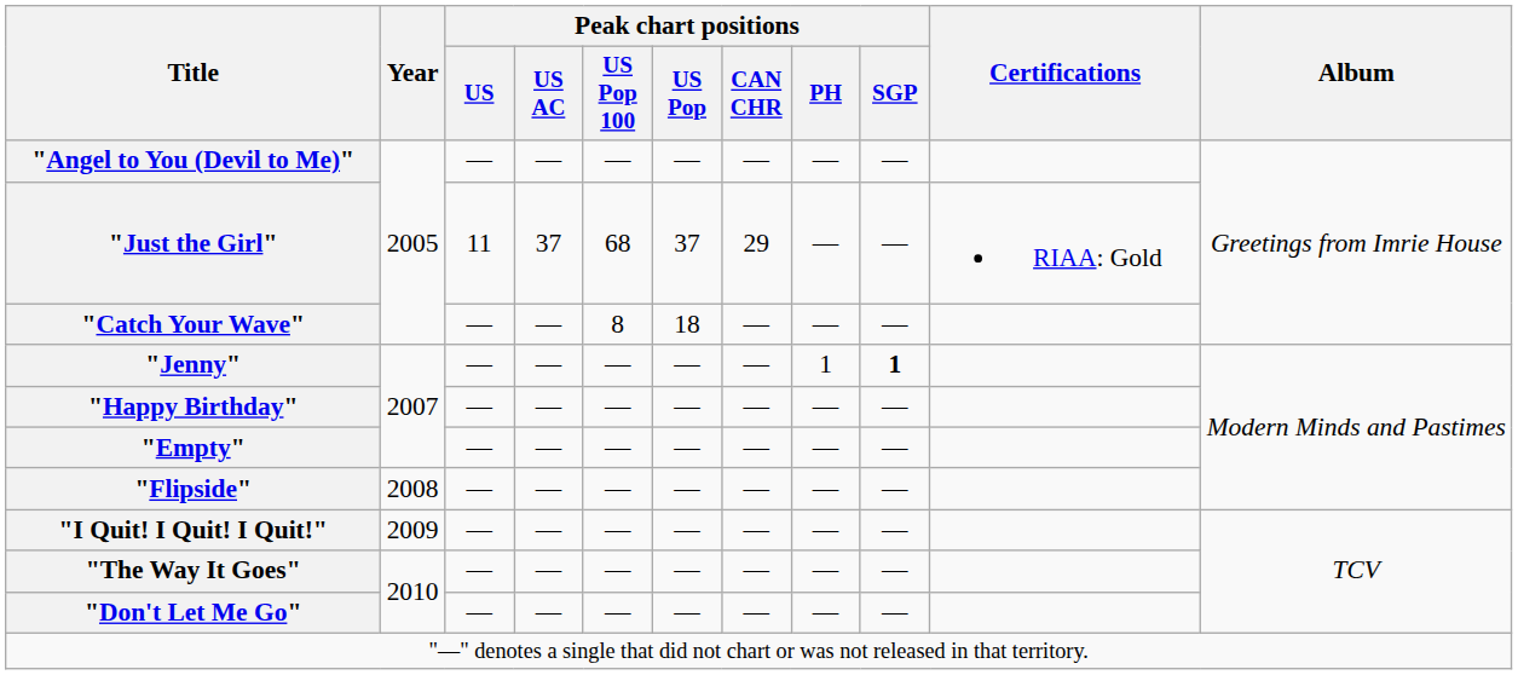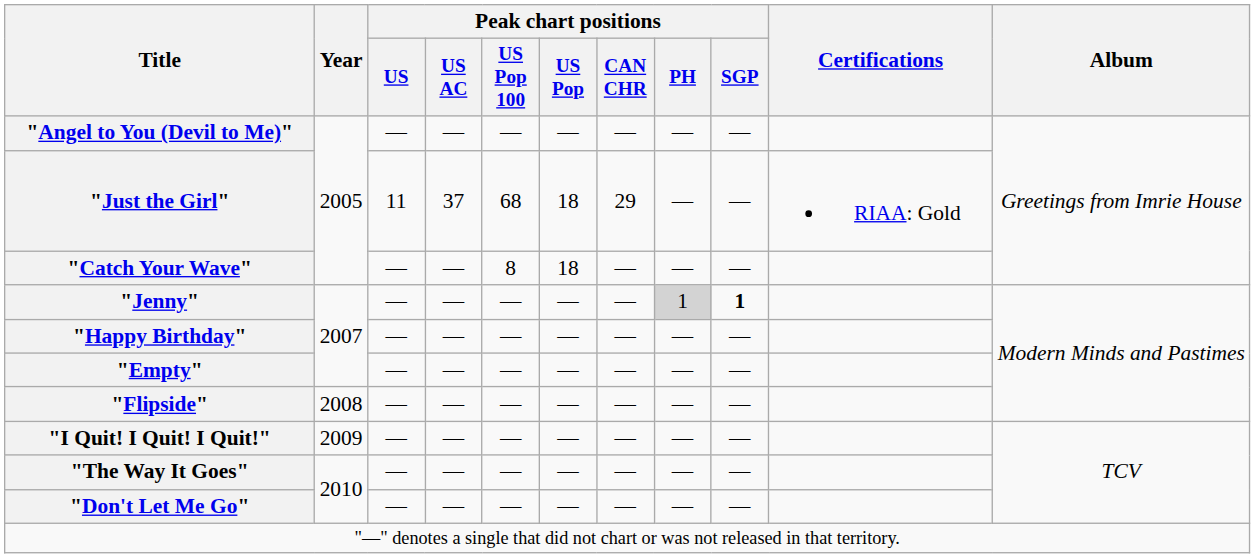 <table class="wikitable plainrowheaders" style="text-align:center;">
 <tr>
 <th scope="col" rowspan="2" style="width:14em;">Title</th>
 <th scope="col" rowspan="2">Year</th>
 <th scope="col" colspan="7">Peak chart positions</th>
 <th scope="col" rowspan="2" style="width:10em;"><a href='#'>Certifications</a></th>
 <th scope="col" rowspan="2">Album</th>
 </tr>
 <tr>
 <th scope="col" style="width:2.5em;font-size:90%;"><a href='#'>US</a><br></th>
 <th scope="col" style="width:2.5em;font-size:90%;"><a href='#'>US<br>AC</a><br></th>
 <th scope="col" style="width:2.5em;font-size:90%;"><a href='#'>US<br>Pop 100</a><br></th>
 <th scope="col" style="width:2.5em;font-size:90%;"><a href='#'>US<br>Pop</a><br></th>
 <th scope="col" style="width:2.5em;font-size:90%;"><a href='#'>CAN<br>CHR</a><br></th>
 <th scope="col" style="width:2.5em;font-size:90%;"><a href='#'>PH</a><br></th>
 <th scope="col" style="width:2.5em;font-size:90%;"><a href='#'>SGP</a><br></th>
 </tr>
 <tr>
 <th scope="row">"<a href='#'>Angel to You (Devil to Me)</a>"</th>
 <td rowspan="3">2005</td>
 <td>—</td>
 <td>—</td>
 <td>—</td>
 <td>—</td>
 <td>—</td>
 <td>—</td>
 <td>—</td>
 <td></td>
 <td rowspan="3"><em>Greetings from Imrie House</em></td>
 </tr>
 <tr>
 <th scope="row">"<a href='#'>Just the Girl</a>"</th>
 <td>11</td>
 <td>37</td>
 <td>68</td>
-<td>37</td>
+<td>18</td>
 <td>29</td>
 <td>—</td>
 <td>—</td>
 <td><br><ul><li><a href='#'>RIAA</a>: Gold</li></ul></td>
 </tr>
 <tr>
 <th scope="row">"<a href='#'>Catch Your Wave</a>"</th>
 <td>—</td>
 <td>—</td>
 <td>8</td>
 <td>18</td>
 <td>—</td>
 <td>—</td>
 <td>—</td>
 <td></td>
 </tr>
 <tr>
 <th scope="row">"<a href='#'>Jenny</a>"</th>
 <td rowspan="3">2007</td>
 <td>—</td>
 <td>—</td>
 <td>—</td>
 <td>—</td>
 <td>—</td>
-<td>1</td>
+<td style="background: lightgrey;">1</td>
 <td><strong>1</strong></td>
 <td></td>
 <td rowspan="4"><em>Modern Minds and Pastimes</em></td>
 </tr>
 <tr>
 <th scope="row">"<a href='#'>Happy Birthday</a>"</th>
 <td>—</td>
 <td>—</td>
 <td>—</td>
 <td>—</td>
 <td>—</td>
 <td>—</td>
 <td>—</td>
 <td></td>
 </tr>
 <tr>
 <th scope="row">"<a href='#'>Empty</a>"</th>
 <td>—</td>
 <td>—</td>
 <td>—</td>
 <td>—</td>
 <td>—</td>
 <td>—</td>
 <td>—</td>
 <td></td>
 </tr>
 <tr>
 <th scope="row">"<a href='#'>Flipside</a>"</th>
 <td>2008</td>
 <td>—</td>
 <td>—</td>
 <td>—</td>
 <td>—</td>
 <td>—</td>
 <td>—</td>
 <td>—</td>
 <td></td>
 </tr>
 <tr>
 <th scope="row">"I Quit! I Quit! I Quit!"</th>
 <td>2009</td>
 <td>—</td>
 <td>—</td>
 <td>—</td>
 <td>—</td>
 <td>—</td>
 <td>—</td>
 <td>—</td>
 <td></td>
 <td rowspan="3"><em>TCV</em></td>
 </tr>
 <tr>
 <th scope="row">"The Way It Goes"</th>
 <td rowspan="2">2010</td>
 <td>—</td>
 <td>—</td>
 <td>—</td>
 <td>—</td>
 <td>—</td>
 <td>—</td>
 <td>—</td>
 <td></td>
 </tr>
 <tr>
 <th scope="row">"<a href='#'>Don't Let Me Go</a>"</th>
 <td>—</td>
 <td>—</td>
 <td>—</td>
 <td>—</td>
 <td>—</td>
 <td>—</td>
 <td>—</td>
 <td></td>
 </tr>
 <tr>
 <td colspan="12" style="font-size:85%">"—" denotes a single that did not chart or was not released in that territory.</td>
 </tr>
 </table>
